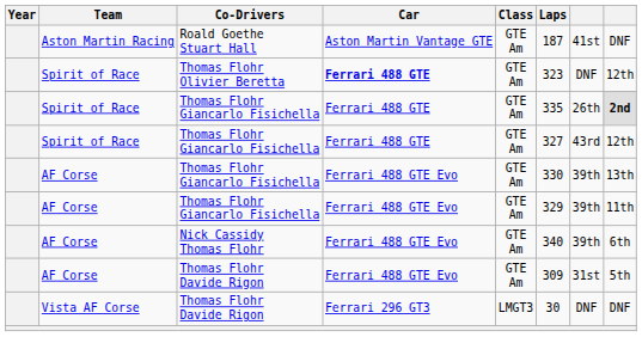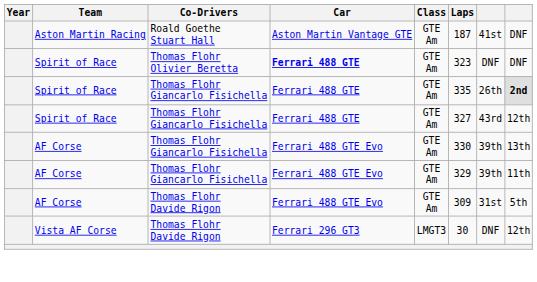 <table class="wikitable" style="text-align:center; font-size:90%">
 <tr>
 <th>Year</th>
 <th>Team</th>
 <th>Co-Drivers</th>
 <th>Car</th>
 <th>Class</th>
 <th>Laps</th>
 <th></th>
 <th></th>
 </tr>
 <tr>
 <th></th>
 <td align="left"> <a href='#'>Aston Martin Racing</a></td>
 <td align="left"> Roald Goethe<br> <a href='#'>Stuart Hall</a></td>
 <td align="left"><a href='#'>Aston Martin Vantage GTE</a></td>
 <td>GTE<br>Am</td>
 <td>187</td>
 <td>41st</td>
 <td>DNF</td>
 </tr>
 <tr>
 <th></th>
 <td align="left"> <a href='#'>Spirit of Race</a></td>
 <td align="left"> <a href='#'>Thomas Flohr</a><br> <a href='#'>Olivier Beretta</a></td>
 <td align="left"><strong><a href='#'>Ferrari 488 GTE</a></strong></td>
 <td>GTE<br>Am</td>
 <td>323</td>
 <td>DNF</td>
-<td>12th</td>
+<td>DNF</td>
 </tr>
 <tr>
 <th></th>
 <td align="left"> <a href='#'>Spirit of Race</a></td>
 <td align="left"> <a href='#'>Thomas Flohr</a><br> <a href='#'>Giancarlo Fisichella</a></td>
 <td align="left"><a href='#'>Ferrari 488 GTE</a></td>
 <td>GTE<br>Am</td>
 <td>335</td>
 <td>26th</td>
 <td style="background:#DFDFDF;"><strong>2nd</strong></td>
 </tr>
 <tr>
 <th></th>
 <td align="left"> <a href='#'>Spirit of Race</a></td>
 <td align="left"> <a href='#'>Thomas Flohr</a><br> <a href='#'>Giancarlo Fisichella</a></td>
 <td align="left"><a href='#'>Ferrari 488 GTE</a></td>
 <td>GTE<br>Am</td>
 <td>327</td>
 <td>43rd</td>
 <td>12th</td>
 </tr>
 <tr>
 <th></th>
 <td align="left"> <a href='#'>AF Corse</a></td>
 <td align="left"> <a href='#'>Thomas Flohr</a><br> <a href='#'>Giancarlo Fisichella</a></td>
 <td align="left"><a href='#'>Ferrari 488 GTE Evo</a></td>
 <td>GTE<br>Am</td>
 <td>330</td>
 <td>39th</td>
 <td>13th</td>
 </tr>
 <tr>
 <th></th>
 <td align="left"> <a href='#'>AF Corse</a></td>
 <td align="left"> <a href='#'>Thomas Flohr</a><br> <a href='#'>Giancarlo Fisichella</a></td>
 <td align="left"><a href='#'>Ferrari 488 GTE Evo</a></td>
 <td>GTE<br>Am</td>
 <td>329</td>
 <td>39th</td>
 <td>11th</td>
 </tr>
 <tr>
 <th></th>
 <td align="left"> <a href='#'>AF Corse</a></td>
-<td align="left"> <a href='#'>Nick Cassidy</a><br> <a href='#'>Thomas Flohr</a></td>
-<td align="left"><a href='#'>Ferrari 488 GTE Evo</a></td>
-<td>GTE<br>Am</td>
-<td>340</td>
-<td>39th</td>
-<td>6th</td>
-</tr>
-<tr>
-<th></th>
-<td align="left"> <a href='#'>AF Corse</a></td>
 <td align="left"> <a href='#'>Thomas Flohr</a><br> <a href='#'>Davide Rigon</a></td>
 <td align="left"><a href='#'>Ferrari 488 GTE Evo</a></td>
 <td>GTE<br>Am</td>
 <td>309</td>
 <td>31st</td>
 <td>5th</td>
 </tr>
 <tr>
 <th></th>
 <td align="left"> <a href='#'>Vista AF Corse</a></td>
 <td align="left"> <a href='#'>Thomas Flohr</a><br> <a href='#'>Davide Rigon</a></td>
 <td align="left"><a href='#'>Ferrari 296 GT3</a></td>
 <td>LMGT3</td>
 <td>30</td>
 <td>DNF</td>
-<td>DNF</td>
+<td>12th</td>
 </tr>
 <tr>
 <th colspan="8"></th>
 </tr>
 </table>
